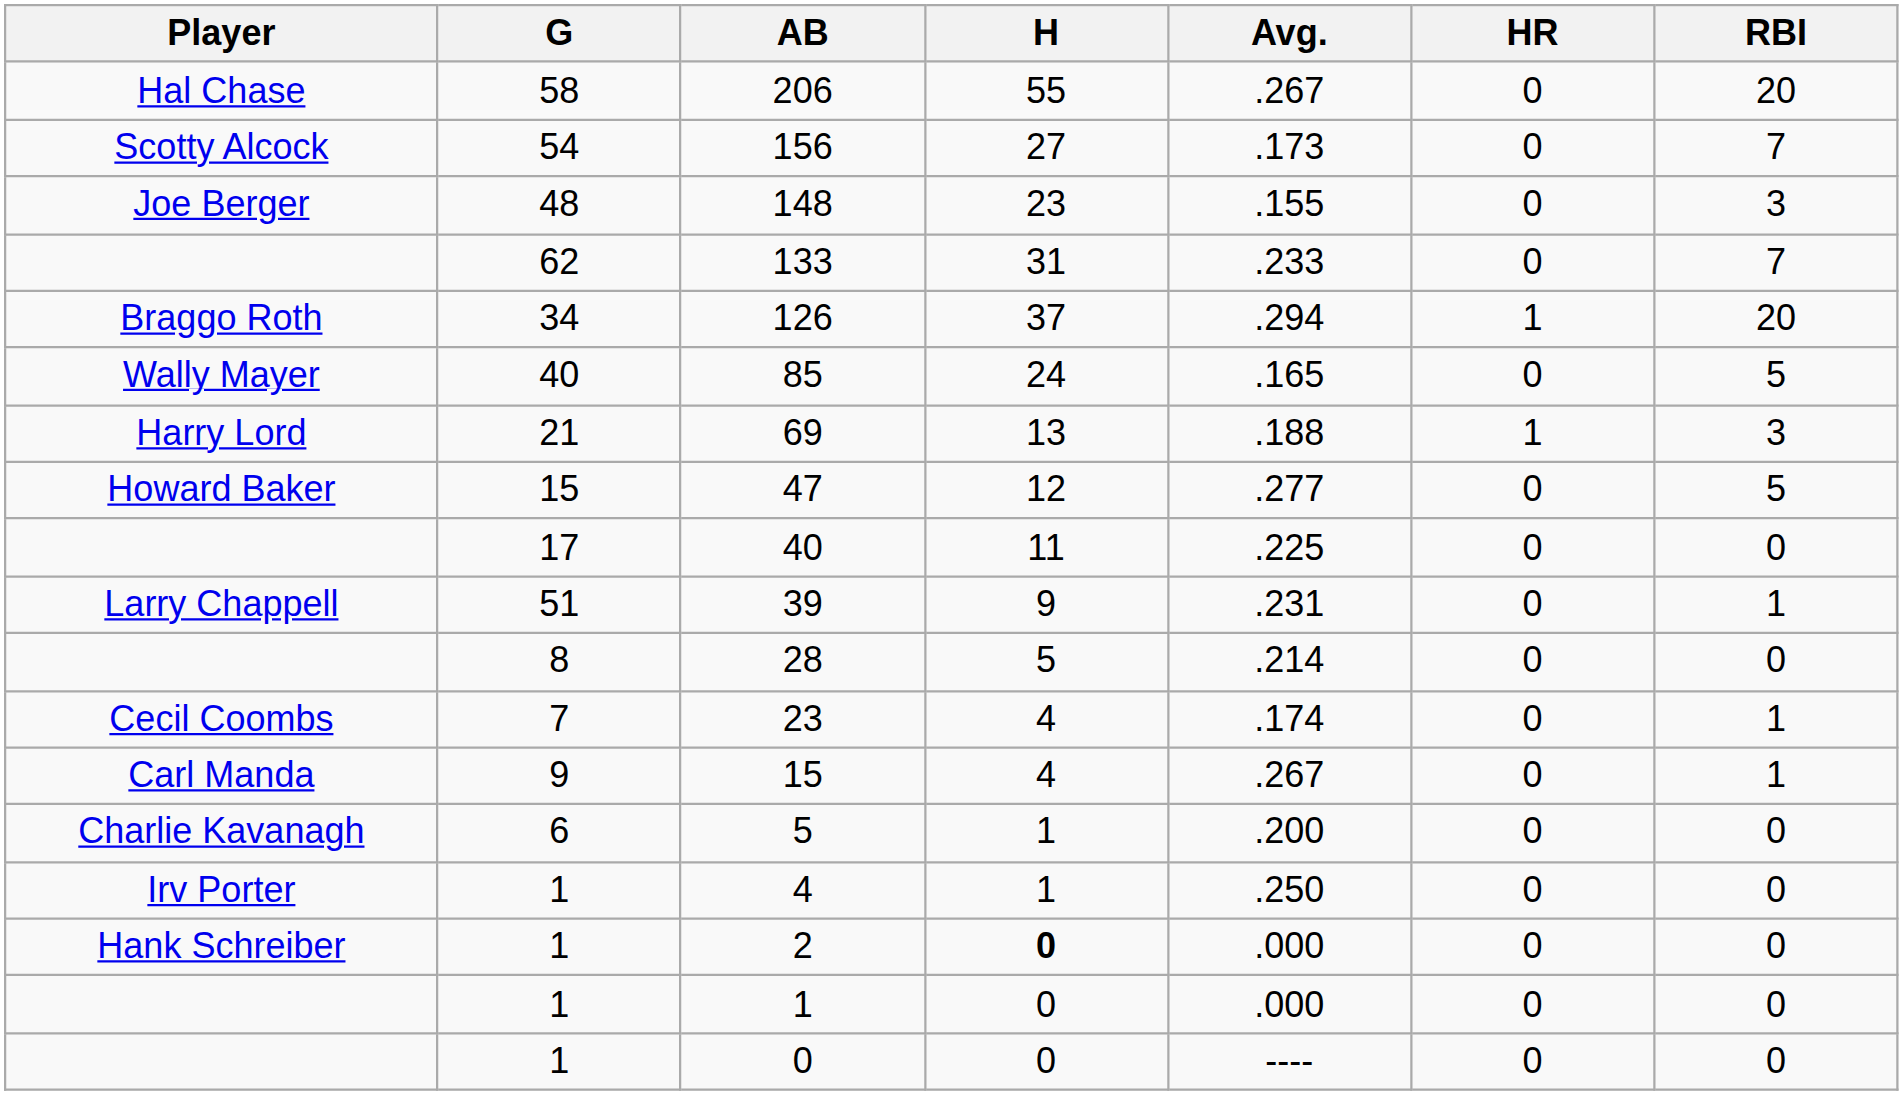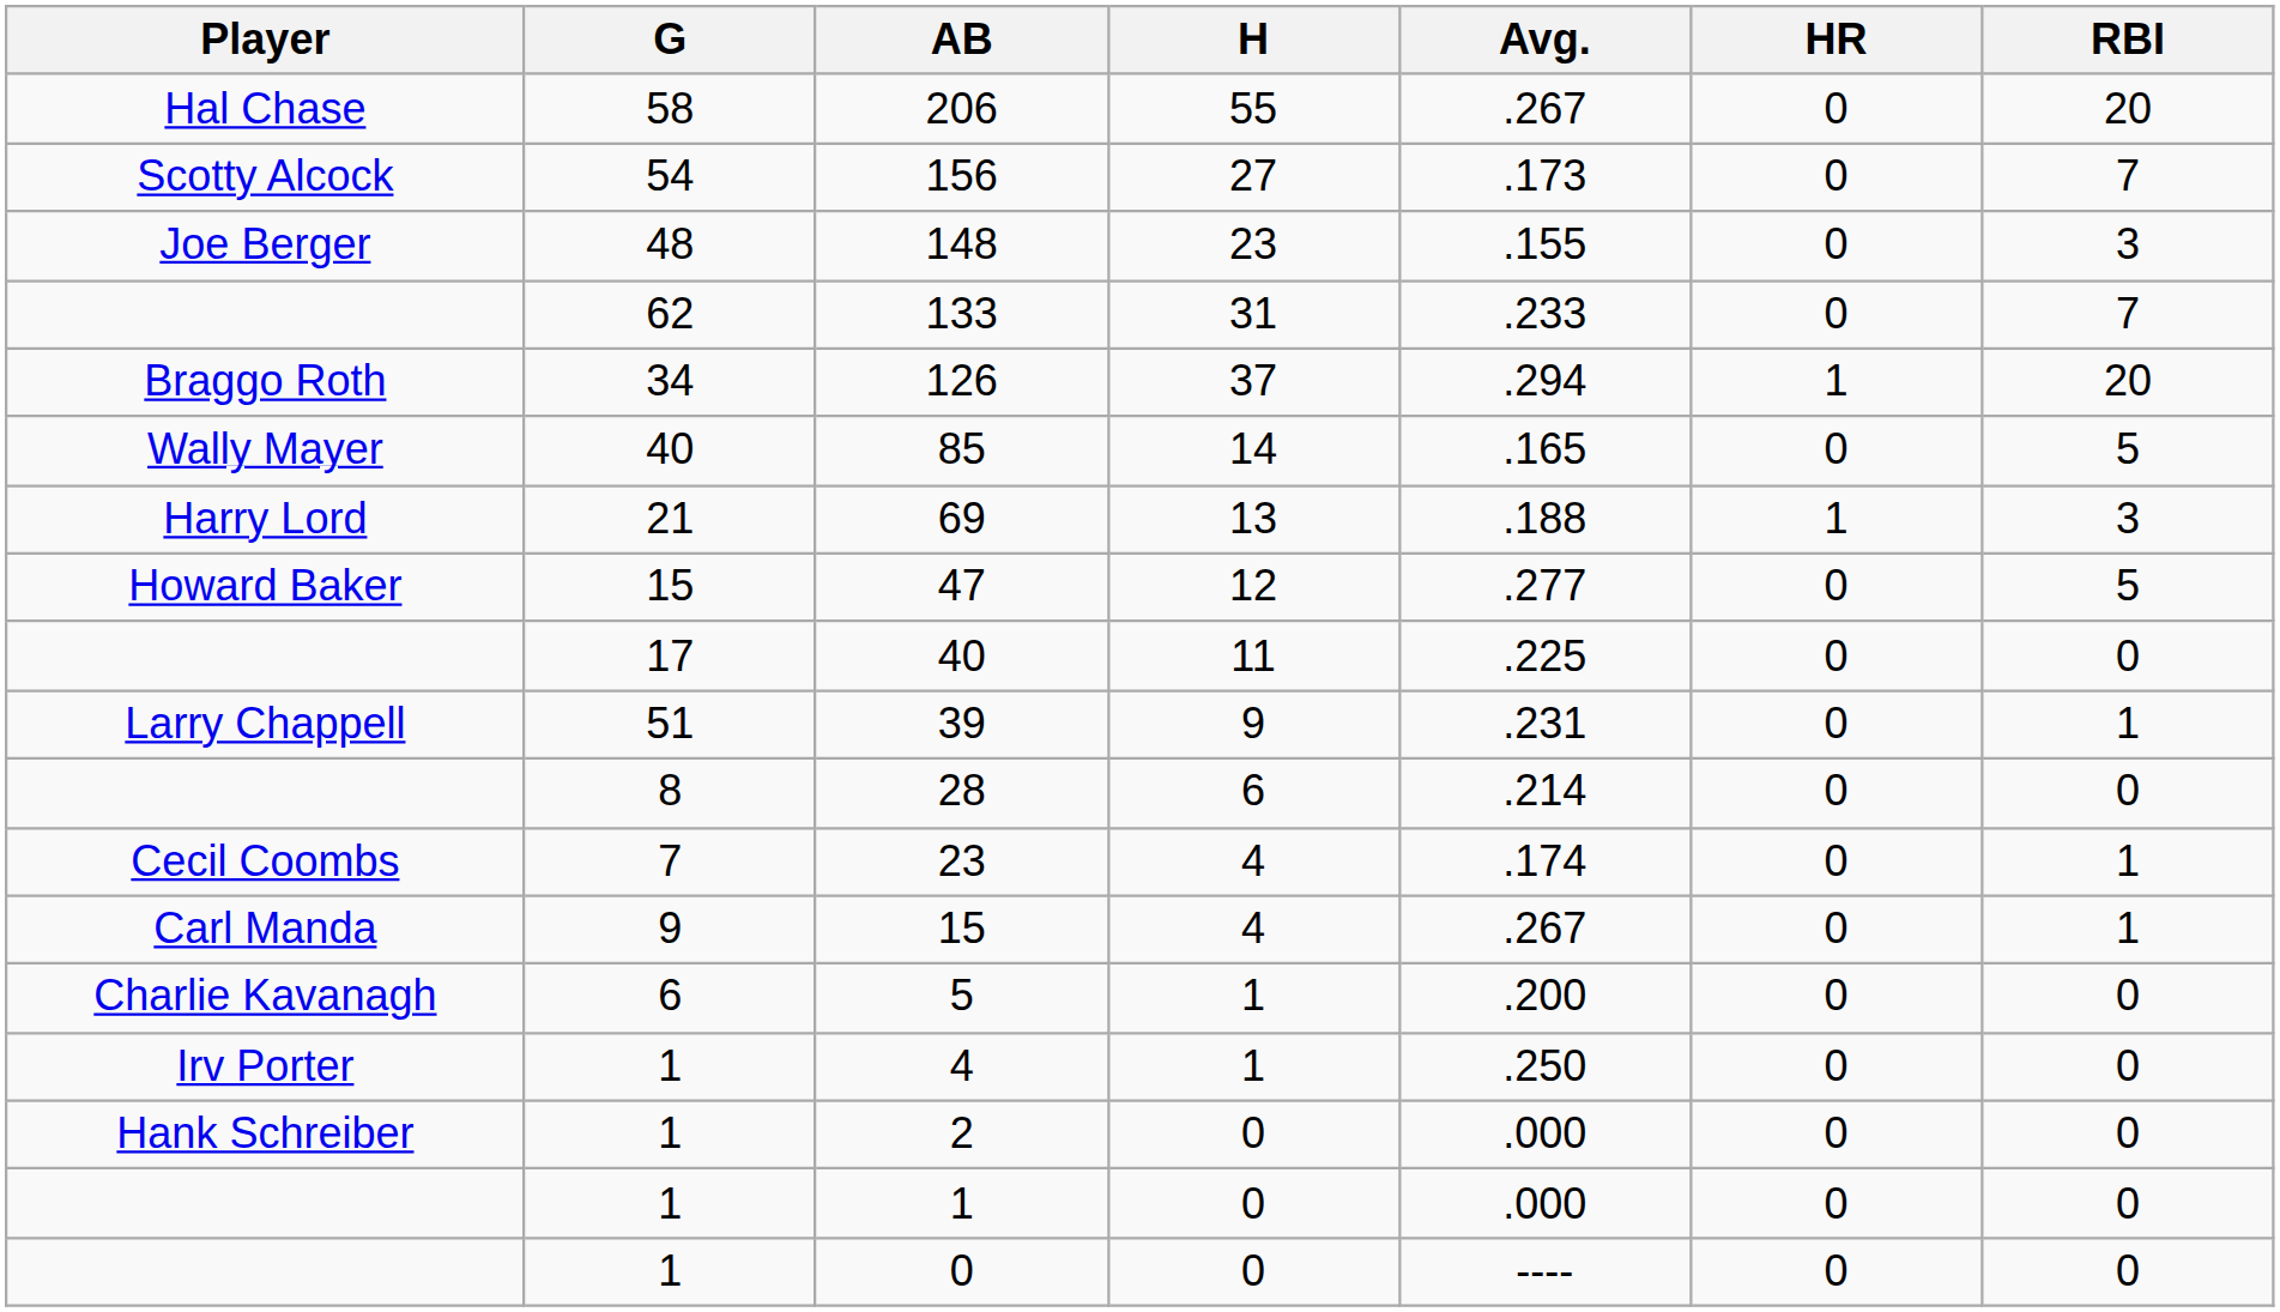 <table class="wikitable sortable">
 <tr>
 <th bgcolor="#DDDDFF" width="16%">Player</th>
 <th bgcolor="#DDDDFF" width="9%">G</th>
 <th bgcolor="#DDDDFF" width="9%">AB</th>
 <th bgcolor="#DDDDFF" width="9%">H</th>
 <th bgcolor="#DDDDFF" width="9%">Avg.</th>
 <th bgcolor="#DDDDFF" width="9%">HR</th>
 <th bgcolor="#DDDDFF" width="9%">RBI</th>
 </tr>
 <tr align="center">
 <td><a href='#'>Hal Chase</a></td>
 <td>58</td>
 <td>206</td>
 <td>55</td>
 <td>.267</td>
 <td>0</td>
 <td>20</td>
 </tr>
 <tr align=center>
 <td><a href='#'>Scotty Alcock</a></td>
 <td>54</td>
 <td>156</td>
 <td>27</td>
 <td>.173</td>
 <td>0</td>
 <td>7</td>
 </tr>
 <tr align=center>
 <td><a href='#'>Joe Berger</a></td>
 <td>48</td>
 <td>148</td>
 <td>23</td>
 <td>.155</td>
 <td>0</td>
 <td>3</td>
 </tr>
 <tr align=center>
 <td></td>
 <td>62</td>
 <td>133</td>
 <td>31</td>
 <td>.233</td>
 <td>0</td>
 <td>7</td>
 </tr>
 <tr align="center">
 <td><a href='#'>Braggo Roth</a></td>
 <td>34</td>
 <td>126</td>
 <td>37</td>
 <td>.294</td>
 <td>1</td>
 <td>20</td>
 </tr>
 <tr align=center>
 <td><a href='#'>Wally Mayer</a></td>
 <td>40</td>
 <td>85</td>
-<td>24</td>
+<td>14</td>
 <td>.165</td>
 <td>0</td>
 <td>5</td>
 </tr>
 <tr align=center>
 <td><a href='#'>Harry Lord</a></td>
 <td>21</td>
 <td>69</td>
 <td>13</td>
 <td>.188</td>
 <td>1</td>
 <td>3</td>
 </tr>
 <tr align=center>
 <td><a href='#'>Howard Baker</a></td>
 <td>15</td>
 <td>47</td>
 <td>12</td>
 <td>.277</td>
 <td>0</td>
 <td>5</td>
 </tr>
 <tr align=center>
 <td></td>
 <td>17</td>
 <td>40</td>
 <td>11</td>
 <td>.225</td>
 <td>0</td>
 <td>0</td>
 </tr>
 <tr align="center">
 <td><a href='#'>Larry Chappell</a></td>
 <td>51</td>
 <td>39</td>
 <td>9</td>
 <td>.231</td>
 <td>0</td>
 <td>1</td>
 </tr>
 <tr align=center>
 <td></td>
 <td>8</td>
 <td>28</td>
-<td>5</td>
+<td>6</td>
 <td>.214</td>
 <td>0</td>
 <td>0</td>
 </tr>
 <tr align="center">
 <td><a href='#'>Cecil Coombs</a></td>
 <td>7</td>
 <td>23</td>
 <td>4</td>
 <td>.174</td>
 <td>0</td>
 <td>1</td>
 </tr>
 <tr align=center>
 <td><a href='#'>Carl Manda</a></td>
 <td>9</td>
 <td>15</td>
 <td>4</td>
 <td>.267</td>
 <td>0</td>
 <td>1</td>
 </tr>
 <tr align=center>
 <td><a href='#'>Charlie Kavanagh</a></td>
 <td>6</td>
 <td>5</td>
 <td>1</td>
 <td>.200</td>
 <td>0</td>
 <td>0</td>
 </tr>
 <tr align=center>
 <td><a href='#'>Irv Porter</a></td>
 <td>1</td>
 <td>4</td>
 <td>1</td>
 <td>.250</td>
 <td>0</td>
 <td>0</td>
 </tr>
 <tr align=center>
 <td><a href='#'>Hank Schreiber</a></td>
 <td>1</td>
 <td>2</td>
-<td><strong>0</strong></td>
+<td>0</td>
 <td>.000</td>
 <td>0</td>
 <td>0</td>
 </tr>
 <tr align=center>
 <td></td>
 <td>1</td>
 <td>1</td>
 <td>0</td>
 <td>.000</td>
 <td>0</td>
 <td>0</td>
 </tr>
 <tr align="center">
 <td></td>
 <td>1</td>
 <td>0</td>
 <td>0</td>
 <td>----</td>
 <td>0</td>
 <td>0</td>
 </tr>
 </table>
